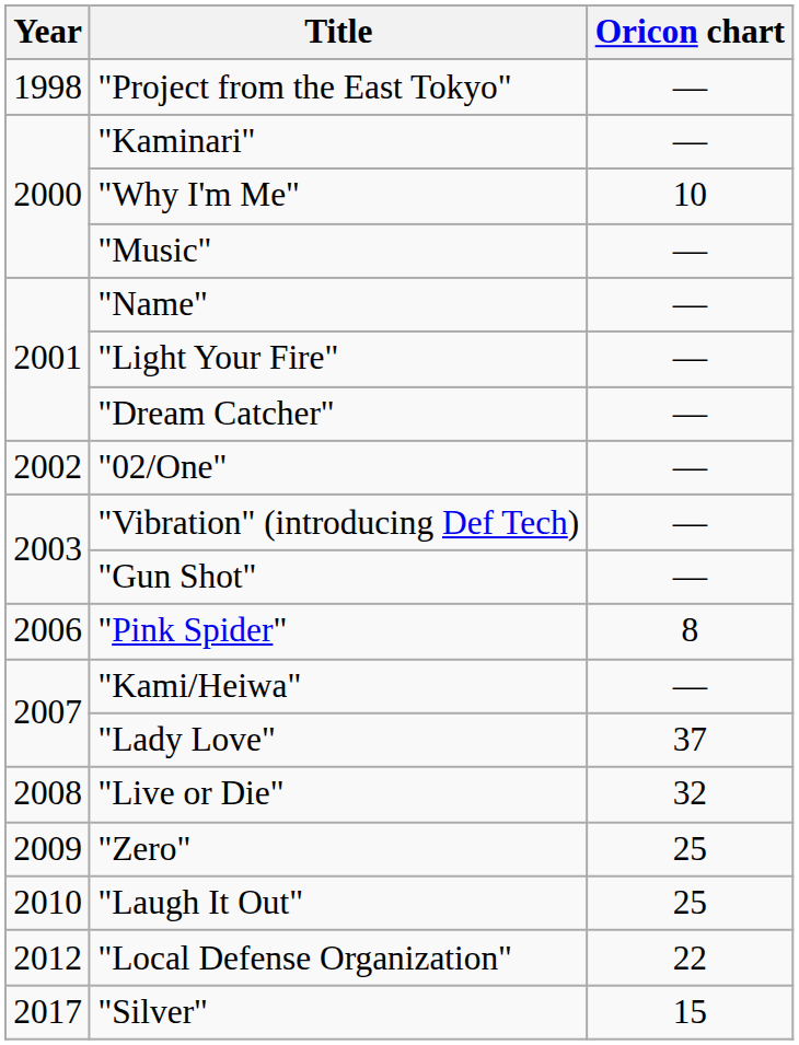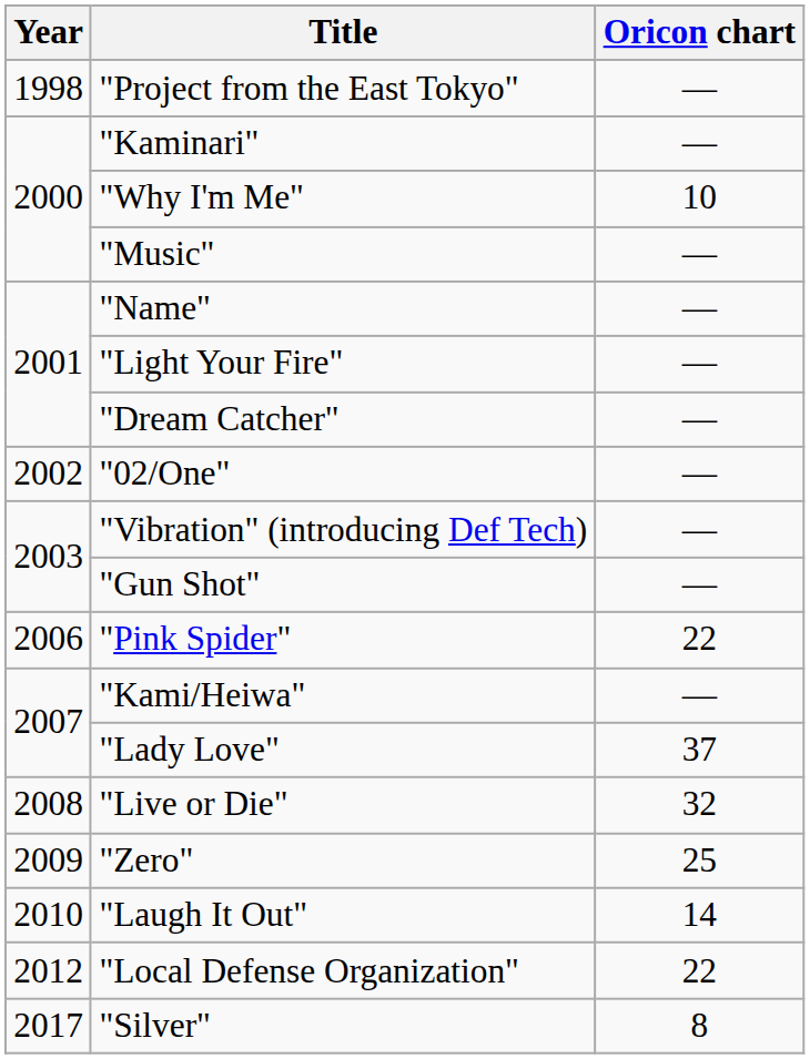 <table class="wikitable">
 <tr>
 <th>Year</th>
 <th>Title</th>
 <th><a href='#'>Oricon</a> chart</th>
 </tr>
 <tr>
 <td>1998</td>
 <td>"Project from the East Tokyo"</td>
 <td align="center">—</td>
 </tr>
 <tr>
 <td rowspan="3">2000</td>
 <td>"Kaminari"</td>
 <td align="center">—</td>
 </tr>
 <tr>
 <td>"Why I'm Me"</td>
 <td align="center">10</td>
 </tr>
 <tr>
 <td>"Music"</td>
 <td align="center">—</td>
 </tr>
 <tr>
 <td rowspan="3">2001</td>
 <td>"Name"</td>
 <td align="center">—</td>
 </tr>
 <tr>
 <td>"Light Your Fire"</td>
 <td align="center">—</td>
 </tr>
 <tr>
 <td>"Dream Catcher"</td>
 <td align="center">—</td>
 </tr>
 <tr>
 <td>2002</td>
 <td>"02/One"</td>
 <td align="center">—</td>
 </tr>
 <tr>
 <td rowspan="2">2003</td>
 <td>"Vibration" (introducing <a href='#'>Def Tech</a>)</td>
 <td align="center">—</td>
 </tr>
 <tr>
 <td>"Gun Shot"</td>
 <td align="center">—</td>
 </tr>
 <tr>
 <td>2006</td>
 <td>"<a href='#'>Pink Spider</a>"</td>
-<td align="center">8</td>
+<td align="center">22</td>
 </tr>
 <tr>
 <td rowspan="2">2007</td>
 <td>"Kami/Heiwa"</td>
 <td align="center">—</td>
 </tr>
 <tr>
 <td>"Lady Love"</td>
 <td align="center">37</td>
 </tr>
 <tr>
 <td>2008</td>
 <td>"Live or Die"</td>
 <td align="center">32</td>
 </tr>
 <tr>
 <td>2009</td>
 <td>"Zero"</td>
 <td align="center">25</td>
 </tr>
 <tr>
 <td>2010</td>
 <td>"Laugh It Out"</td>
-<td align="center">25</td>
+<td align="center">14</td>
 </tr>
 <tr>
 <td>2012</td>
 <td>"Local Defense Organization"</td>
 <td align="center">22</td>
 </tr>
 <tr>
 <td>2017</td>
 <td>"Silver"</td>
-<td align="center">15</td>
+<td align="center">8</td>
 </tr>
 </table>
